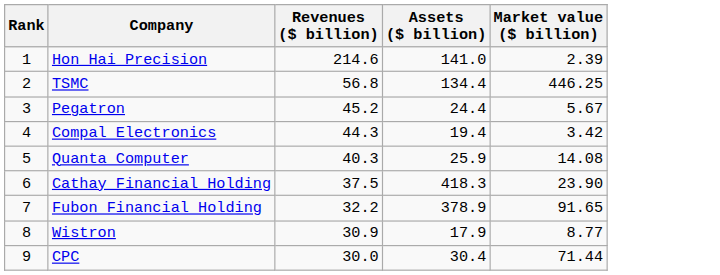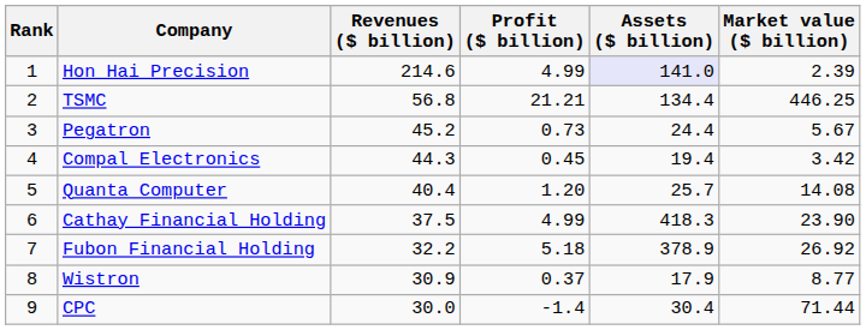 <table class="wikitable sortable">
 <tr style="background:#ccc; text-align:center; vertical-align:middle;">
 <th>Rank</th>
 <th>Company</th>
 <th>Revenues<br>($ billion)</th>
+<th>Profit<br>($ billion)</th>
 <th>Assets<br>($ billion)</th>
 <th>Market value<br>($ billion)</th>
 </tr>
 <tr style="text-align:right;">
 <td style="text-align:center;">1</td>
 <td style="text-align:left;"><a href='#'>Hon Hai Precision</a></td>
 <td>214.6</td>
-<td>141.0</td>
+<td>4.99</td>
+<td style="background: lavender;">141.0</td>
 <td>2.39</td>
 </tr>
 <tr style="text-align:right;">
 <td style="text-align:center;">2</td>
 <td style="text-align:left;"><a href='#'>TSMC</a></td>
 <td>56.8</td>
+<td>21.21</td>
 <td>134.4</td>
 <td>446.25</td>
 </tr>
 <tr style="text-align:right;">
 <td style="text-align:center;">3</td>
 <td style="text-align:left;"><a href='#'>Pegatron</a></td>
 <td>45.2</td>
+<td>0.73</td>
 <td>24.4</td>
 <td>5.67</td>
 </tr>
 <tr style="text-align:right;">
 <td style="text-align:center;">4</td>
 <td style="text-align:left;"><a href='#'>Compal Electronics</a></td>
 <td>44.3</td>
+<td>0.45</td>
 <td>19.4</td>
 <td>3.42</td>
 </tr>
 <tr style="text-align:right;">
 <td style="text-align:center;">5</td>
 <td style="text-align:left;"><a href='#'>Quanta Computer</a></td>
-<td>40.3</td>
-<td>25.9</td>
+<td>40.4</td>
+<td>1.20</td>
+<td>25.7</td>
 <td>14.08</td>
 </tr>
 <tr style="text-align:right;">
 <td style="text-align:center;">6</td>
 <td style="text-align:left;"><a href='#'>Cathay Financial Holding</a></td>
 <td>37.5</td>
+<td>4.99</td>
 <td>418.3</td>
 <td>23.90</td>
 </tr>
 <tr style="text-align:right;">
 <td style="text-align:center;">7</td>
 <td style="text-align:left;"><a href='#'>Fubon Financial Holding</a></td>
 <td>32.2</td>
+<td>5.18</td>
 <td>378.9</td>
-<td>91.65</td>
+<td>26.92</td>
 </tr>
 <tr style="text-align:right;">
 <td style="text-align:center;">8</td>
 <td style="text-align:left;"><a href='#'>Wistron</a></td>
 <td>30.9</td>
+<td>0.37</td>
 <td>17.9</td>
 <td>8.77</td>
 </tr>
 <tr style="text-align:right;">
 <td style="text-align:center;">9</td>
 <td style="text-align:left;"><a href='#'>CPC</a></td>
 <td>30.0</td>
+<td>-1.4</td>
 <td>30.4</td>
 <td>71.44</td>
 </tr>
 </table>
